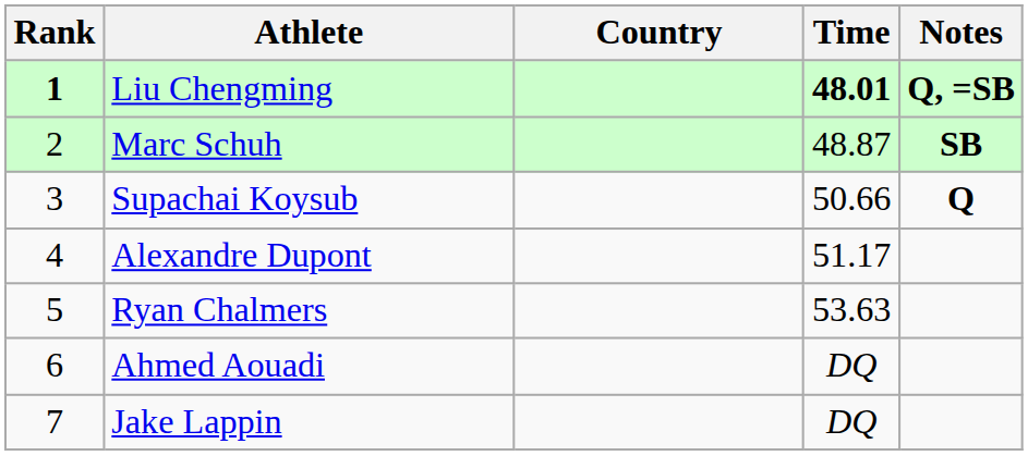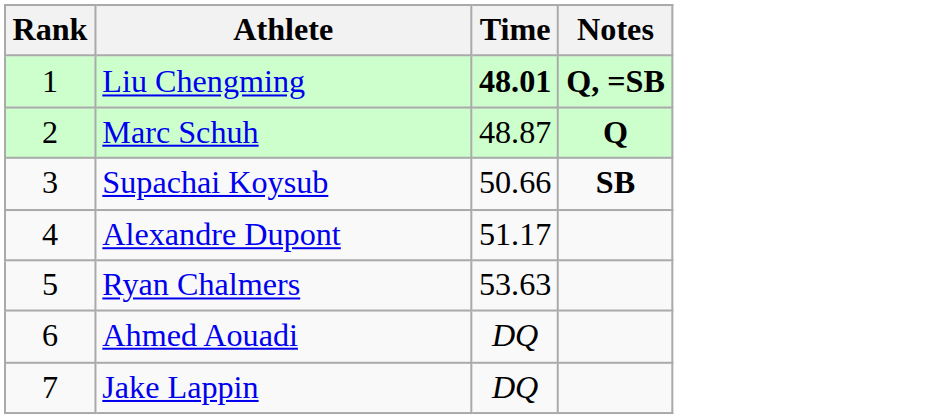 <table class="wikitable sortable" style="text-align:center">
 <tr>
 <th>Rank</th>
 <th style="width:180px">Athlete</th>
-<th style="width:125px">Country</th>
 <th>Time</th>
 <th>Notes</th>
 </tr>
 <tr style="background:#cfc;">
-<td><strong>1</strong></td>
+<td>1</td>
 <td style="text-align:left;"><a href='#'>Liu Chengming</a></td>
-<td style="text-align:left;"></td>
 <td><strong>48.01</strong></td>
 <td><strong>Q, =SB</strong></td>
 </tr>
 <tr style="background:#cfc;">
 <td>2</td>
 <td style="text-align:left;"><a href='#'>Marc Schuh</a></td>
-<td style="text-align:left;"></td>
 <td>48.87</td>
-<td><strong>SB</strong></td>
+<td><strong>Q</strong></td>
 </tr>
 <tr>
 <td>3</td>
 <td style="text-align:left;"><a href='#'>Supachai Koysub</a></td>
-<td style="text-align:left;"></td>
 <td>50.66</td>
-<td><strong>Q</strong></td>
+<td><strong>SB</strong></td>
 </tr>
 <tr>
 <td>4</td>
 <td style="text-align:left;"><a href='#'>Alexandre Dupont</a></td>
-<td style="text-align:left;"></td>
 <td>51.17</td>
 <td></td>
 </tr>
 <tr>
 <td>5</td>
 <td style="text-align:left;"><a href='#'>Ryan Chalmers</a></td>
-<td style="text-align:left;"></td>
 <td>53.63</td>
 <td></td>
 </tr>
 <tr>
 <td>6</td>
 <td style="text-align:left;"><a href='#'>Ahmed Aouadi</a></td>
-<td style="text-align:left;"></td>
 <td><em>DQ</em></td>
 <td></td>
 </tr>
 <tr>
 <td>7</td>
 <td style="text-align:left;"><a href='#'>Jake Lappin</a></td>
-<td style="text-align:left;"></td>
 <td><em>DQ</em></td>
 <td></td>
 </tr>
 </table>
